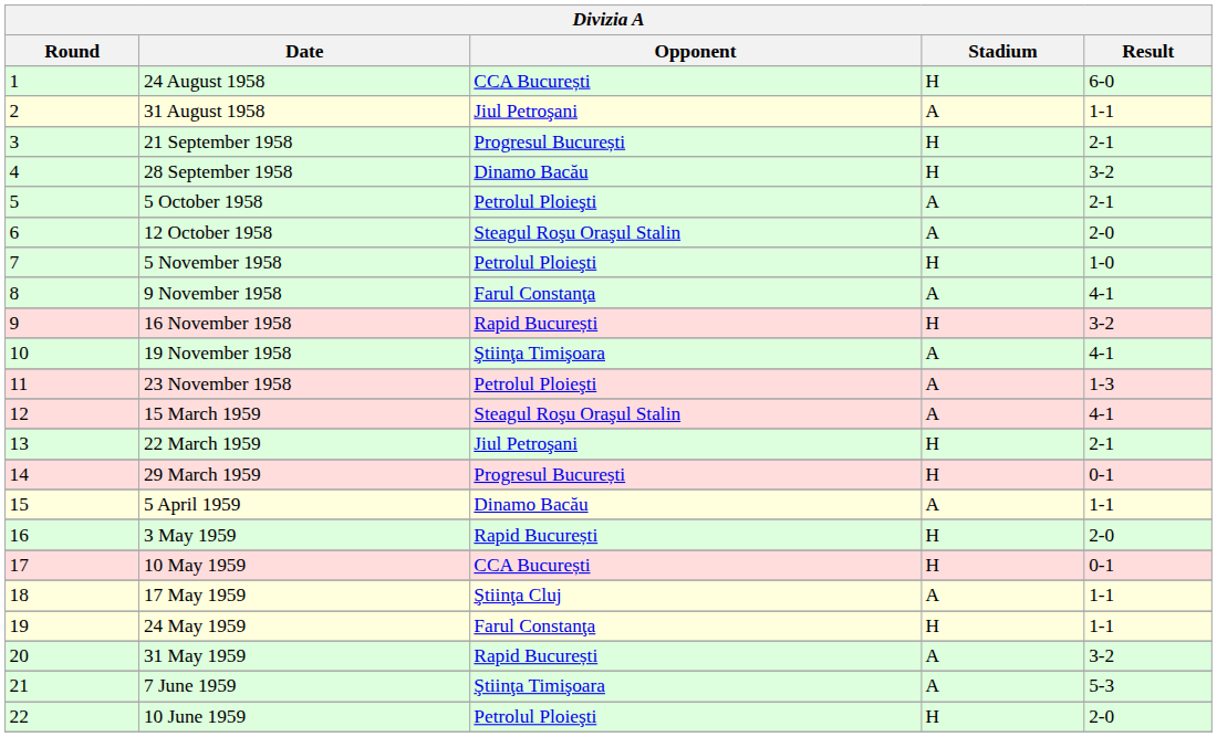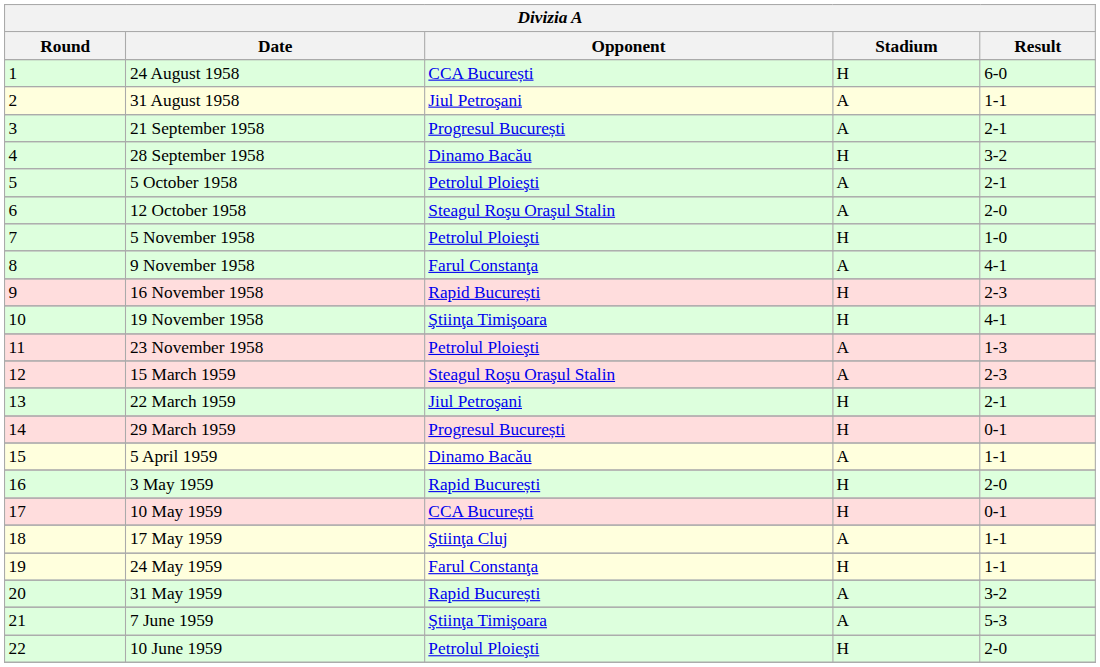 <table class="wikitable" style="width:80%;">
 <tr>
 <th colspan="5" style="text-align:center;"><em>Divizia A</em></th>
 </tr>
 <tr>
 <th>Round</th>
 <th>Date</th>
 <th>Opponent</th>
 <th>Stadium</th>
 <th>Result</th>
 </tr>
 <tr>
 </tr>
 <tr bgcolor="#ddffdd">
 <td>1</td>
 <td>24 August 1958</td>
 <td><a href='#'>CCA București</a></td>
 <td>H</td>
 <td>6-0</td>
 </tr>
 <tr>
 </tr>
 <tr bgcolor="#ffffdd">
 <td>2</td>
 <td>31 August 1958</td>
 <td><a href='#'>Jiul Petroşani</a></td>
 <td>A</td>
 <td>1-1</td>
 </tr>
 <tr>
 </tr>
 <tr bgcolor="#ddffdd">
 <td>3</td>
 <td>21 September 1958</td>
 <td><a href='#'>Progresul București</a></td>
-<td>H</td>
+<td>A</td>
 <td>2-1</td>
 </tr>
 <tr>
 </tr>
 <tr bgcolor="#ddffdd">
 <td>4</td>
 <td>28 September 1958</td>
 <td><a href='#'>Dinamo Bacău</a></td>
 <td>H</td>
 <td>3-2</td>
 </tr>
 <tr>
 </tr>
 <tr bgcolor="#ddffdd">
 <td>5</td>
 <td>5 October 1958</td>
 <td><a href='#'>Petrolul Ploieşti</a></td>
 <td>A</td>
 <td>2-1</td>
 </tr>
 <tr>
 </tr>
 <tr bgcolor="#ddffdd">
 <td>6</td>
 <td>12 October 1958</td>
 <td><a href='#'>Steagul Roşu Oraşul Stalin</a></td>
 <td>A</td>
 <td>2-0</td>
 </tr>
 <tr>
 </tr>
 <tr bgcolor="#ddffdd">
 <td>7</td>
 <td>5 November 1958</td>
 <td><a href='#'>Petrolul Ploieşti</a></td>
 <td>H</td>
 <td>1-0</td>
 </tr>
 <tr>
 </tr>
 <tr bgcolor="#ddffdd">
 <td>8</td>
 <td>9 November 1958</td>
 <td><a href='#'>Farul Constanţa</a></td>
 <td>A</td>
 <td>4-1</td>
 </tr>
 <tr>
 </tr>
 <tr bgcolor="#ffdddd">
 <td>9</td>
 <td>16 November 1958</td>
 <td><a href='#'>Rapid București</a></td>
 <td>H</td>
-<td>3-2</td>
+<td>2-3</td>
 </tr>
 <tr>
 </tr>
 <tr bgcolor="#ddffdd">
 <td>10</td>
 <td>19 November 1958</td>
 <td><a href='#'>Ştiinţa Timişoara</a></td>
-<td>A</td>
+<td>H</td>
 <td>4-1</td>
 </tr>
 <tr>
 </tr>
 <tr bgcolor="#ffdddd">
 <td>11</td>
 <td>23 November 1958</td>
 <td><a href='#'>Petrolul Ploieşti</a></td>
 <td>A</td>
 <td>1-3</td>
 </tr>
 <tr>
 </tr>
 <tr bgcolor="#ffdddd">
 <td>12</td>
 <td>15 March 1959</td>
 <td><a href='#'>Steagul Roşu Oraşul Stalin</a></td>
 <td>A</td>
-<td>4-1</td>
+<td>2-3</td>
 </tr>
 <tr>
 </tr>
 <tr bgcolor="#ddffdd">
 <td>13</td>
 <td>22 March 1959</td>
 <td><a href='#'>Jiul Petroşani</a></td>
 <td>H</td>
 <td>2-1</td>
 </tr>
 <tr>
 </tr>
 <tr bgcolor="#ffdddd">
 <td>14</td>
 <td>29 March 1959</td>
 <td><a href='#'>Progresul București</a></td>
 <td>H</td>
 <td>0-1</td>
 </tr>
 <tr>
 </tr>
 <tr bgcolor="#ffffdd">
 <td>15</td>
 <td>5 April 1959</td>
 <td><a href='#'>Dinamo Bacău</a></td>
 <td>A</td>
 <td>1-1</td>
 </tr>
 <tr>
 </tr>
 <tr bgcolor="#ddffdd">
 <td>16</td>
 <td>3 May 1959</td>
 <td><a href='#'>Rapid București</a></td>
 <td>H</td>
 <td>2-0</td>
 </tr>
 <tr>
 </tr>
 <tr bgcolor="#ffdddd">
 <td>17</td>
 <td>10 May 1959</td>
 <td><a href='#'>CCA București</a></td>
 <td>H</td>
 <td>0-1</td>
 </tr>
 <tr>
 </tr>
 <tr bgcolor="#ffffdd">
 <td>18</td>
 <td>17 May 1959</td>
 <td><a href='#'>Ştiinţa Cluj</a></td>
 <td>A</td>
 <td>1-1</td>
 </tr>
 <tr>
 </tr>
 <tr bgcolor="#ffffdd">
 <td>19</td>
 <td>24 May 1959</td>
 <td><a href='#'>Farul Constanţa</a></td>
 <td>H</td>
 <td>1-1</td>
 </tr>
 <tr>
 </tr>
 <tr bgcolor="#ddffdd">
 <td>20</td>
 <td>31 May 1959</td>
 <td><a href='#'>Rapid București</a></td>
 <td>A</td>
 <td>3-2</td>
 </tr>
 <tr>
 </tr>
 <tr bgcolor="#ddffdd">
 <td>21</td>
 <td>7 June 1959</td>
 <td><a href='#'>Ştiinţa Timişoara</a></td>
 <td>A</td>
 <td>5-3</td>
 </tr>
 <tr>
 </tr>
 <tr bgcolor="#ddffdd">
 <td>22</td>
 <td>10 June 1959</td>
 <td><a href='#'>Petrolul Ploieşti</a></td>
 <td>H</td>
 <td>2-0</td>
 </tr>
 <tr>
 </tr>
 </table>
